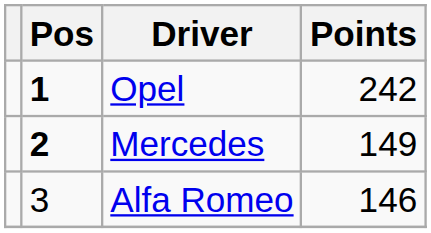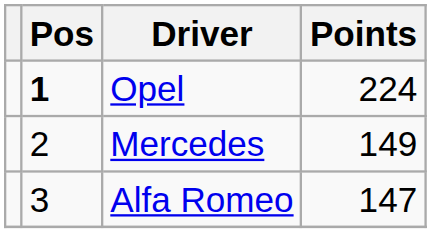 <table class="wikitable" style="font-size: 95%;">
 <tr>
 <th></th>
 <th>Pos</th>
 <th>Driver</th>
 <th>Points</th>
 </tr>
 <tr>
 <td align="left"></td>
 <td><strong>1</strong></td>
 <td> <a href='#'>Opel</a></td>
-<td align="right">242</td>
+<td align="right">224</td>
 </tr>
 <tr>
 <td align="left"></td>
-<td><strong>2</strong></td>
+<td>2</td>
 <td> <a href='#'>Mercedes</a></td>
 <td align="right">149</td>
 </tr>
 <tr>
 <td align="left"></td>
 <td>3</td>
 <td> <a href='#'>Alfa Romeo</a></td>
-<td align="right">146</td>
+<td align="right">147</td>
 </tr>
 <tr>
 </tr>
 </table>
